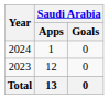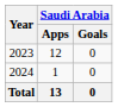 <table class="wikitable" style="text-align:center">
 <tr>
 <th rowspan=2>Year</th>
 <th colspan=2><a href='#'>Saudi Arabia</a></th>
 </tr>
 <tr>
 <th>Apps</th>
 <th>Goals</th>
 </tr>
 <tr>
-<td>2024</td>
-<td>1</td>
+<td>2023</td>
+<td>12</td>
 <td>0</td>
 </tr>
 <tr>
-<td>2023</td>
-<td>12</td>
+<td>2024</td>
+<td>1</td>
 <td>0</td>
 </tr>
 <tr>
 <th>Total</th>
 <th>13</th>
 <th>0</th>
 </tr>
 </table>
